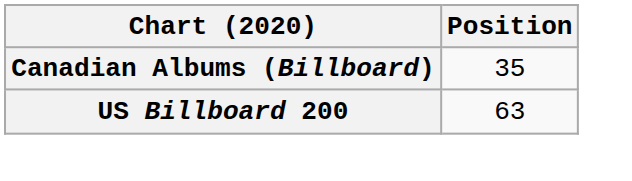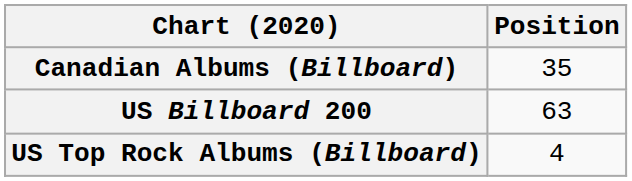 <table class="wikitable sortable plainrowheaders" style="text-align:center">
 <tr>
 <th scope="col">Chart (2020)</th>
 <th scope="col">Position</th>
 </tr>
 <tr>
 <th scope="row">Canadian Albums (<em>Billboard</em>)</th>
 <td>35</td>
 </tr>
 <tr>
 <th scope="row">US <em>Billboard</em> 200</th>
 <td>63</td>
 </tr>
+<tr>
+<th scope="row">US Top Rock Albums (<em>Billboard</em>)</th>
+<td>4</td>
+</tr>
 </table>
